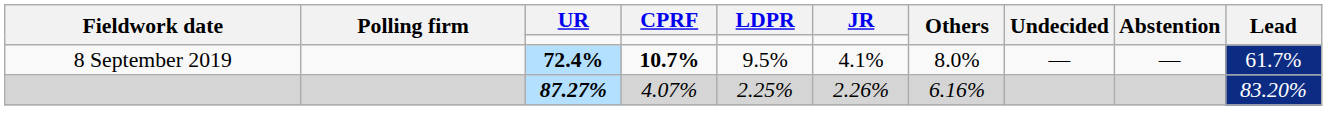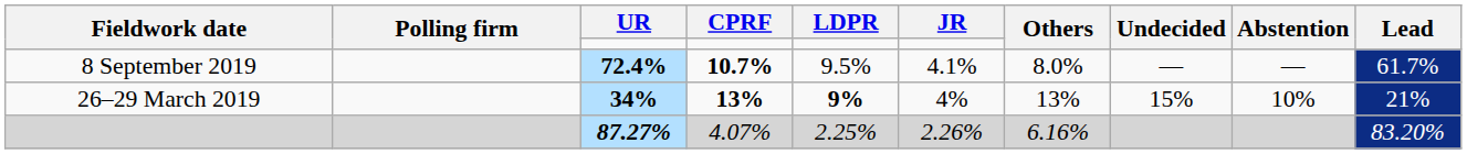 <table class=wikitable style="font-size:95%; line-height:14px; text-align:center">
 <tr>
 <th style=width:200px; rowspan=2>Fieldwork date</th>
 <th style=width:150px; rowspan=2>Polling firm</th>
 <th style="width:60px;"><a href='#'>UR</a></th>
 <th style="width:60px;"><a href='#'>CPRF</a></th>
 <th style="width:60px;"><a href='#'>LDPR</a></th>
 <th style="width:60px;"><a href='#'>JR</a></th>
 <th style="width:60px;" rowspan=2>Others</th>
 <th style="width:60px;" rowspan=2>Undecided</th>
 <th style="width:60px;" rowspan=2>Abstention</th>
 <th style="width:60px;" rowspan="2">Lead</th>
 </tr>
 <tr>
 <td bgcolor=></td>
 <td bgcolor=></td>
 <td bgcolor=></td>
 <td bgcolor=></td>
 </tr>
 <tr>
 <td>8 September 2019</td>
 <td> </td>
 <td style="background:#B3E0FF"><strong>72.4%</strong></td>
 <td><strong>10.7%</strong></td>
 <td>9.5%</td>
 <td>4.1%</td>
 <td>8.0%</td>
 <td>—</td>
 <td>—</td>
 <td style="background:#0C2C84; color:white;">61.7%</td>
 </tr>
 <tr>
+<td>26–29 March 2019</td>
+<td></td>
+<td style="background:#B3E0FF"><strong>34%</strong></td>
+<td><strong>13%</strong></td>
+<td><strong>9%</strong></td>
+<td>4%</td>
+<td>13%</td>
+<td>15%</td>
+<td>10%</td>
+<td style="background:#0C2C84; color:white;">21%</td>
+</tr>
+<tr>
 <td style="background:#D5D5D5"></td>
 <td style="background:#D5D5D5"></td>
 <td style="background:#B3E0FF"><strong><em>87.27%</em></strong></td>
 <td style="background:#D5D5D5"><em>4.07%</em></td>
 <td style="background:#D5D5D5"><em>2.25%</em></td>
 <td style="background:#D5D5D5"><em>2.26%</em></td>
 <td style="background:#D5D5D5"><em>6.16%</em></td>
 <td style="background:#D5D5D5"></td>
 <td style="background:#D5D5D5"></td>
 <td style="background:#0C2C84; color:white;"><em>83.20%</em></td>
 </tr>
 </table>
